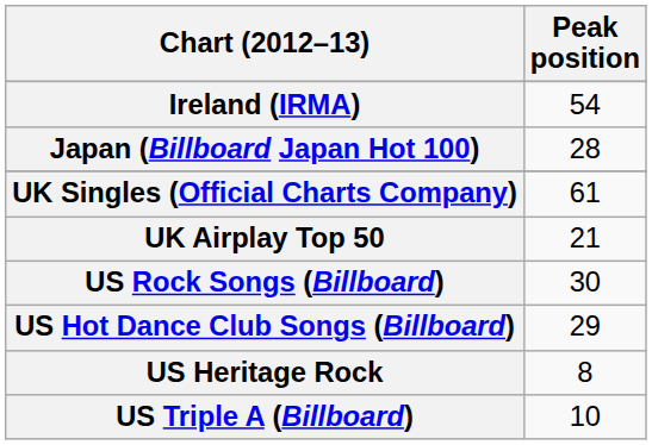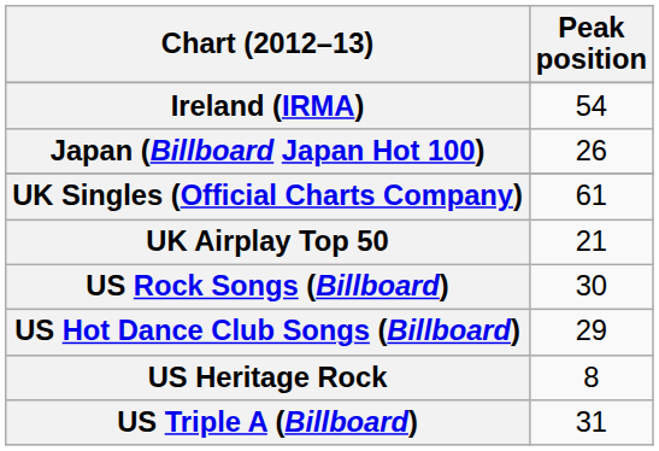 <table class="wikitable sortable plainrowheaders">
 <tr>
 <th>Chart (2012–13)</th>
 <th>Peak<br>position</th>
 </tr>
 <tr>
 </tr>
 <tr>
 </tr>
 <tr>
 </tr>
 <tr>
 </tr>
 <tr>
 </tr>
 <tr>
 </tr>
 <tr>
 <th scope="row">Ireland (<a href='#'>IRMA</a>)</th>
 <td style="text-align:center;">54</td>
 </tr>
 <tr>
 <th scope="row">Japan (<em><a href='#'>Billboard</a></em> <a href='#'>Japan Hot 100</a>)</th>
-<td style="text-align:center;">28</td>
+<td style="text-align:center;">26</td>
 </tr>
 <tr>
 </tr>
 <tr>
 </tr>
 <tr>
 <th scope="row">UK Singles (<a href='#'>Official Charts Company</a>)</th>
 <td style="text-align:center;">61</td>
 </tr>
 <tr>
 <th scope="row">UK Airplay Top 50 </th>
 <td style="text-align:center;">21</td>
 </tr>
 <tr>
 <th scope="row">US <a href='#'>Rock Songs</a> (<em><a href='#'>Billboard</a></em>)</th>
 <td style="text-align:center;">30</td>
 </tr>
 <tr>
 <th scope="row">US <a href='#'>Hot Dance Club Songs</a> (<em><a href='#'>Billboard</a></em>)</th>
 <td style="text-align:center;">29</td>
 </tr>
 <tr>
 <th scope="row">US Heritage Rock</th>
 <td style="text-align:center;">8</td>
 </tr>
 <tr>
 <th scope="row">US <a href='#'>Triple A</a> (<em><a href='#'>Billboard</a></em>)</th>
-<td style="text-align:center;">10</td>
+<td style="text-align:center;">31</td>
 </tr>
 </table>
